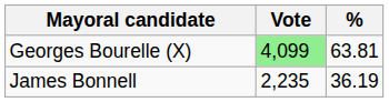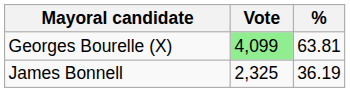 <table class="wikitable">
 <tr>
 <th bgcolor="#DDDDFF" width="200px">Mayoral candidate</th>
 <th bgcolor="#DDDDFF" width="50px">Vote</th>
 <th bgcolor="#DDDDFF" width="30px">%</th>
 </tr>
 <tr>
 <td>Georges Bourelle (X)</td>
 <td style="background: lightgreen;">4,099</td>
 <td>63.81</td>
 </tr>
 <tr>
 <td>James Bonnell</td>
-<td>2,235</td>
+<td>2,325</td>
 <td>36.19</td>
 </tr>
 </table>
